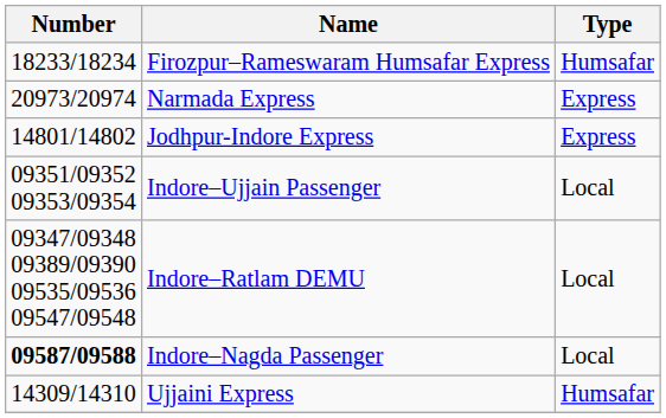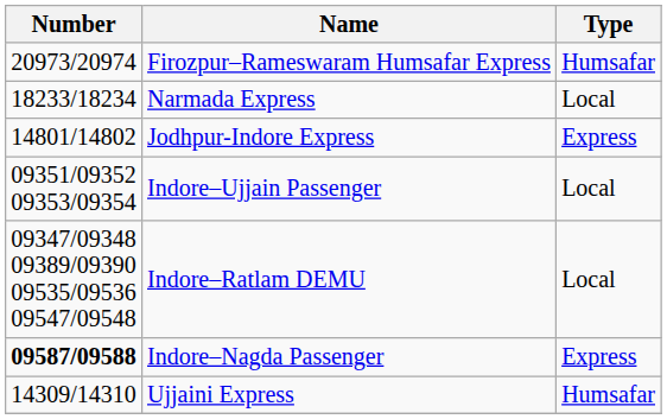 <table class="wikitable">
 <tr>
 <th>Number</th>
 <th>Name</th>
 <th>Type</th>
 </tr>
 <tr>
-<td>18233/18234</td>
+<td>20973/20974</td>
 <td><a href='#'>Firozpur–Rameswaram Humsafar Express</a></td>
 <td><a href='#'>Humsafar</a></td>
 </tr>
 <tr>
-<td>20973/20974</td>
+<td>18233/18234</td>
 <td><a href='#'>Narmada Express</a></td>
-<td><a href='#'>Express</a></td>
+<td>Local</td>
 </tr>
 <tr>
 <td>14801/14802</td>
 <td><a href='#'>Jodhpur-Indore Express</a></td>
 <td><a href='#'>Express</a></td>
 </tr>
 <tr>
 <td>09351/09352 <br> 09353/09354</td>
 <td><a href='#'>Indore–Ujjain Passenger</a></td>
 <td>Local</td>
 </tr>
 <tr>
 <td>09347/09348 <br> 09389/09390 <br>09535/09536 <br> 09547/09548</td>
 <td><a href='#'>Indore–Ratlam DEMU</a></td>
 <td>Local</td>
 </tr>
 <tr>
 <td><strong>09587/09588</strong></td>
 <td><a href='#'>Indore–Nagda Passenger</a></td>
-<td>Local</td>
+<td><a href='#'>Express</a></td>
 </tr>
 <tr>
 <td>14309/14310</td>
 <td><a href='#'>Ujjaini Express</a></td>
 <td><a href='#'>Humsafar</a></td>
 </tr>
 <tr>
 </tr>
 </table>
